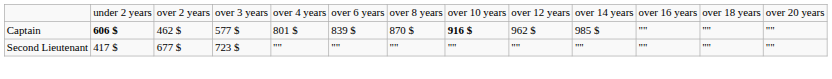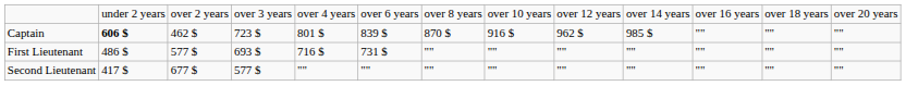 <table class="wikitable mw-collapsible">
 <tr>
 <td></td>
 <td>under 2 years</td>
 <td>over 2 years</td>
 <td>over 3 years</td>
 <td>over 4 years</td>
 <td>over 6 years</td>
 <td>over 8 years</td>
 <td>over 10 years</td>
 <td>over 12 years</td>
 <td>over 14 years</td>
 <td>over 16 years</td>
 <td>over 18 years</td>
 <td>over 20 years</td>
 </tr>
 <tr>
 <td>Captain</td>
 <td><strong>606 $</strong></td>
 <td>462 $</td>
-<td>577 $</td>
+<td>723 $</td>
 <td>801 $</td>
 <td>839 $</td>
 <td>870 $</td>
-<td><strong>916 $</strong></td>
+<td>916 $</td>
 <td>962 $</td>
 <td>985 $</td>
+<td>""</td>
+<td>""</td>
+<td>""</td>
+</tr>
+<tr>
+<td>First Lieutenant</td>
+<td>486 $</td>
+<td>577 $</td>
+<td>693 $</td>
+<td>716 $</td>
+<td>731 $</td>
+<td>""</td>
+<td>""</td>
+<td>""</td>
+<td>""</td>
 <td>""</td>
 <td>""</td>
 <td>""</td>
 </tr>
 <tr>
 <td>Second Lieutenant</td>
 <td>417 $</td>
 <td>677 $</td>
-<td>723 $</td>
+<td>577 $</td>
 <td>""</td>
 <td>""</td>
 <td>""</td>
 <td>""</td>
 <td>""</td>
 <td>""</td>
 <td>""</td>
 <td>""</td>
 <td>""</td>
 </tr>
 </table>
